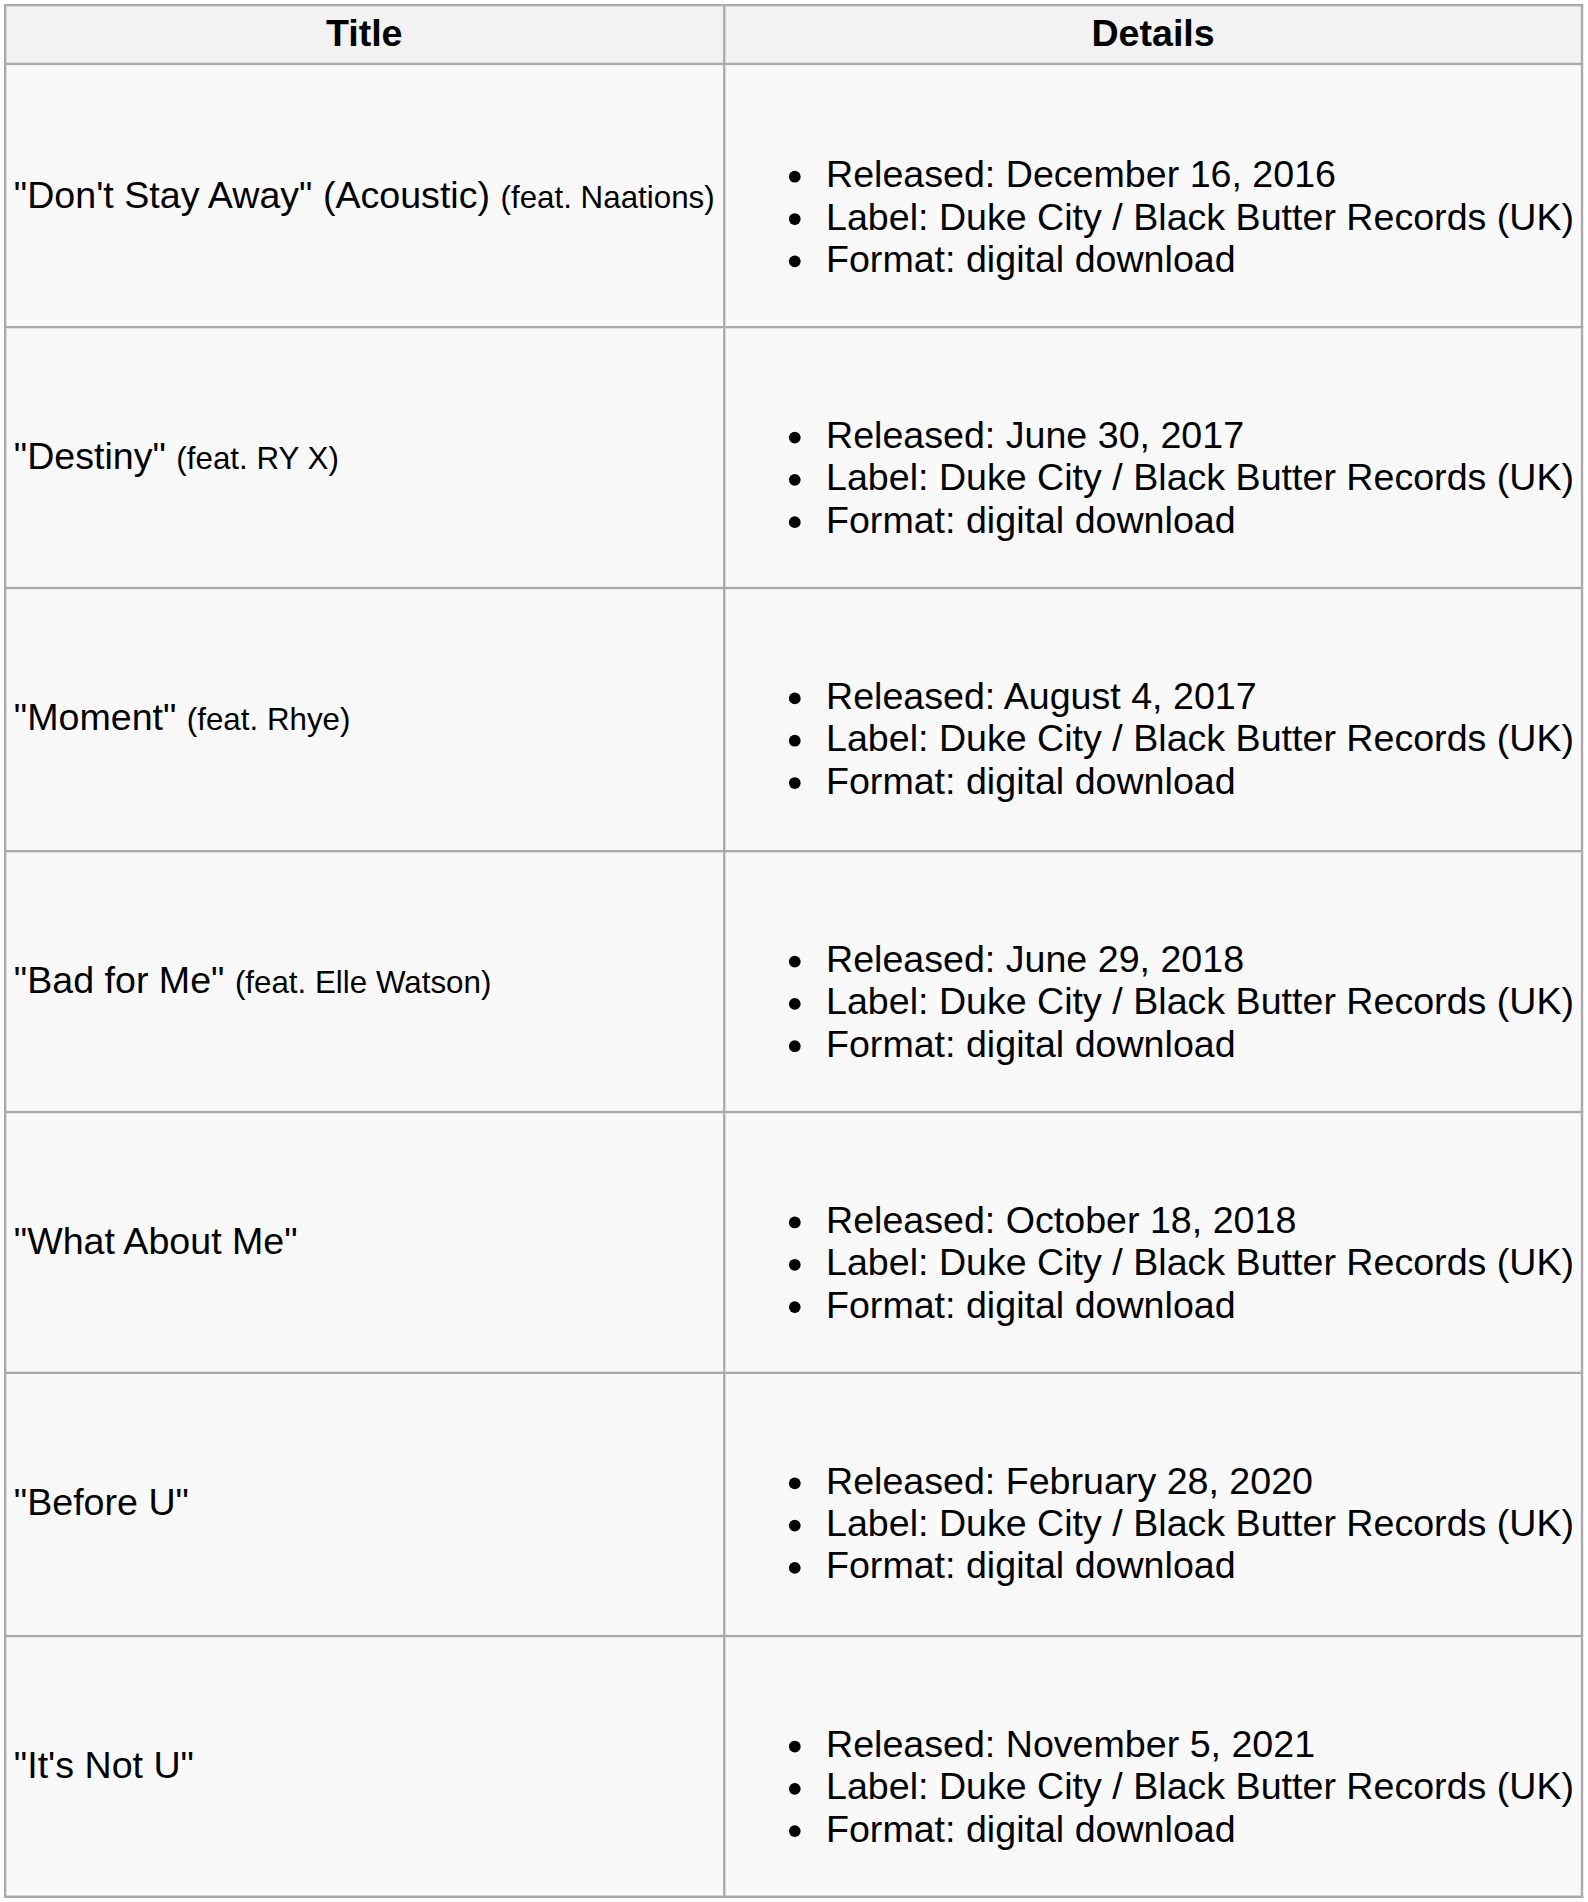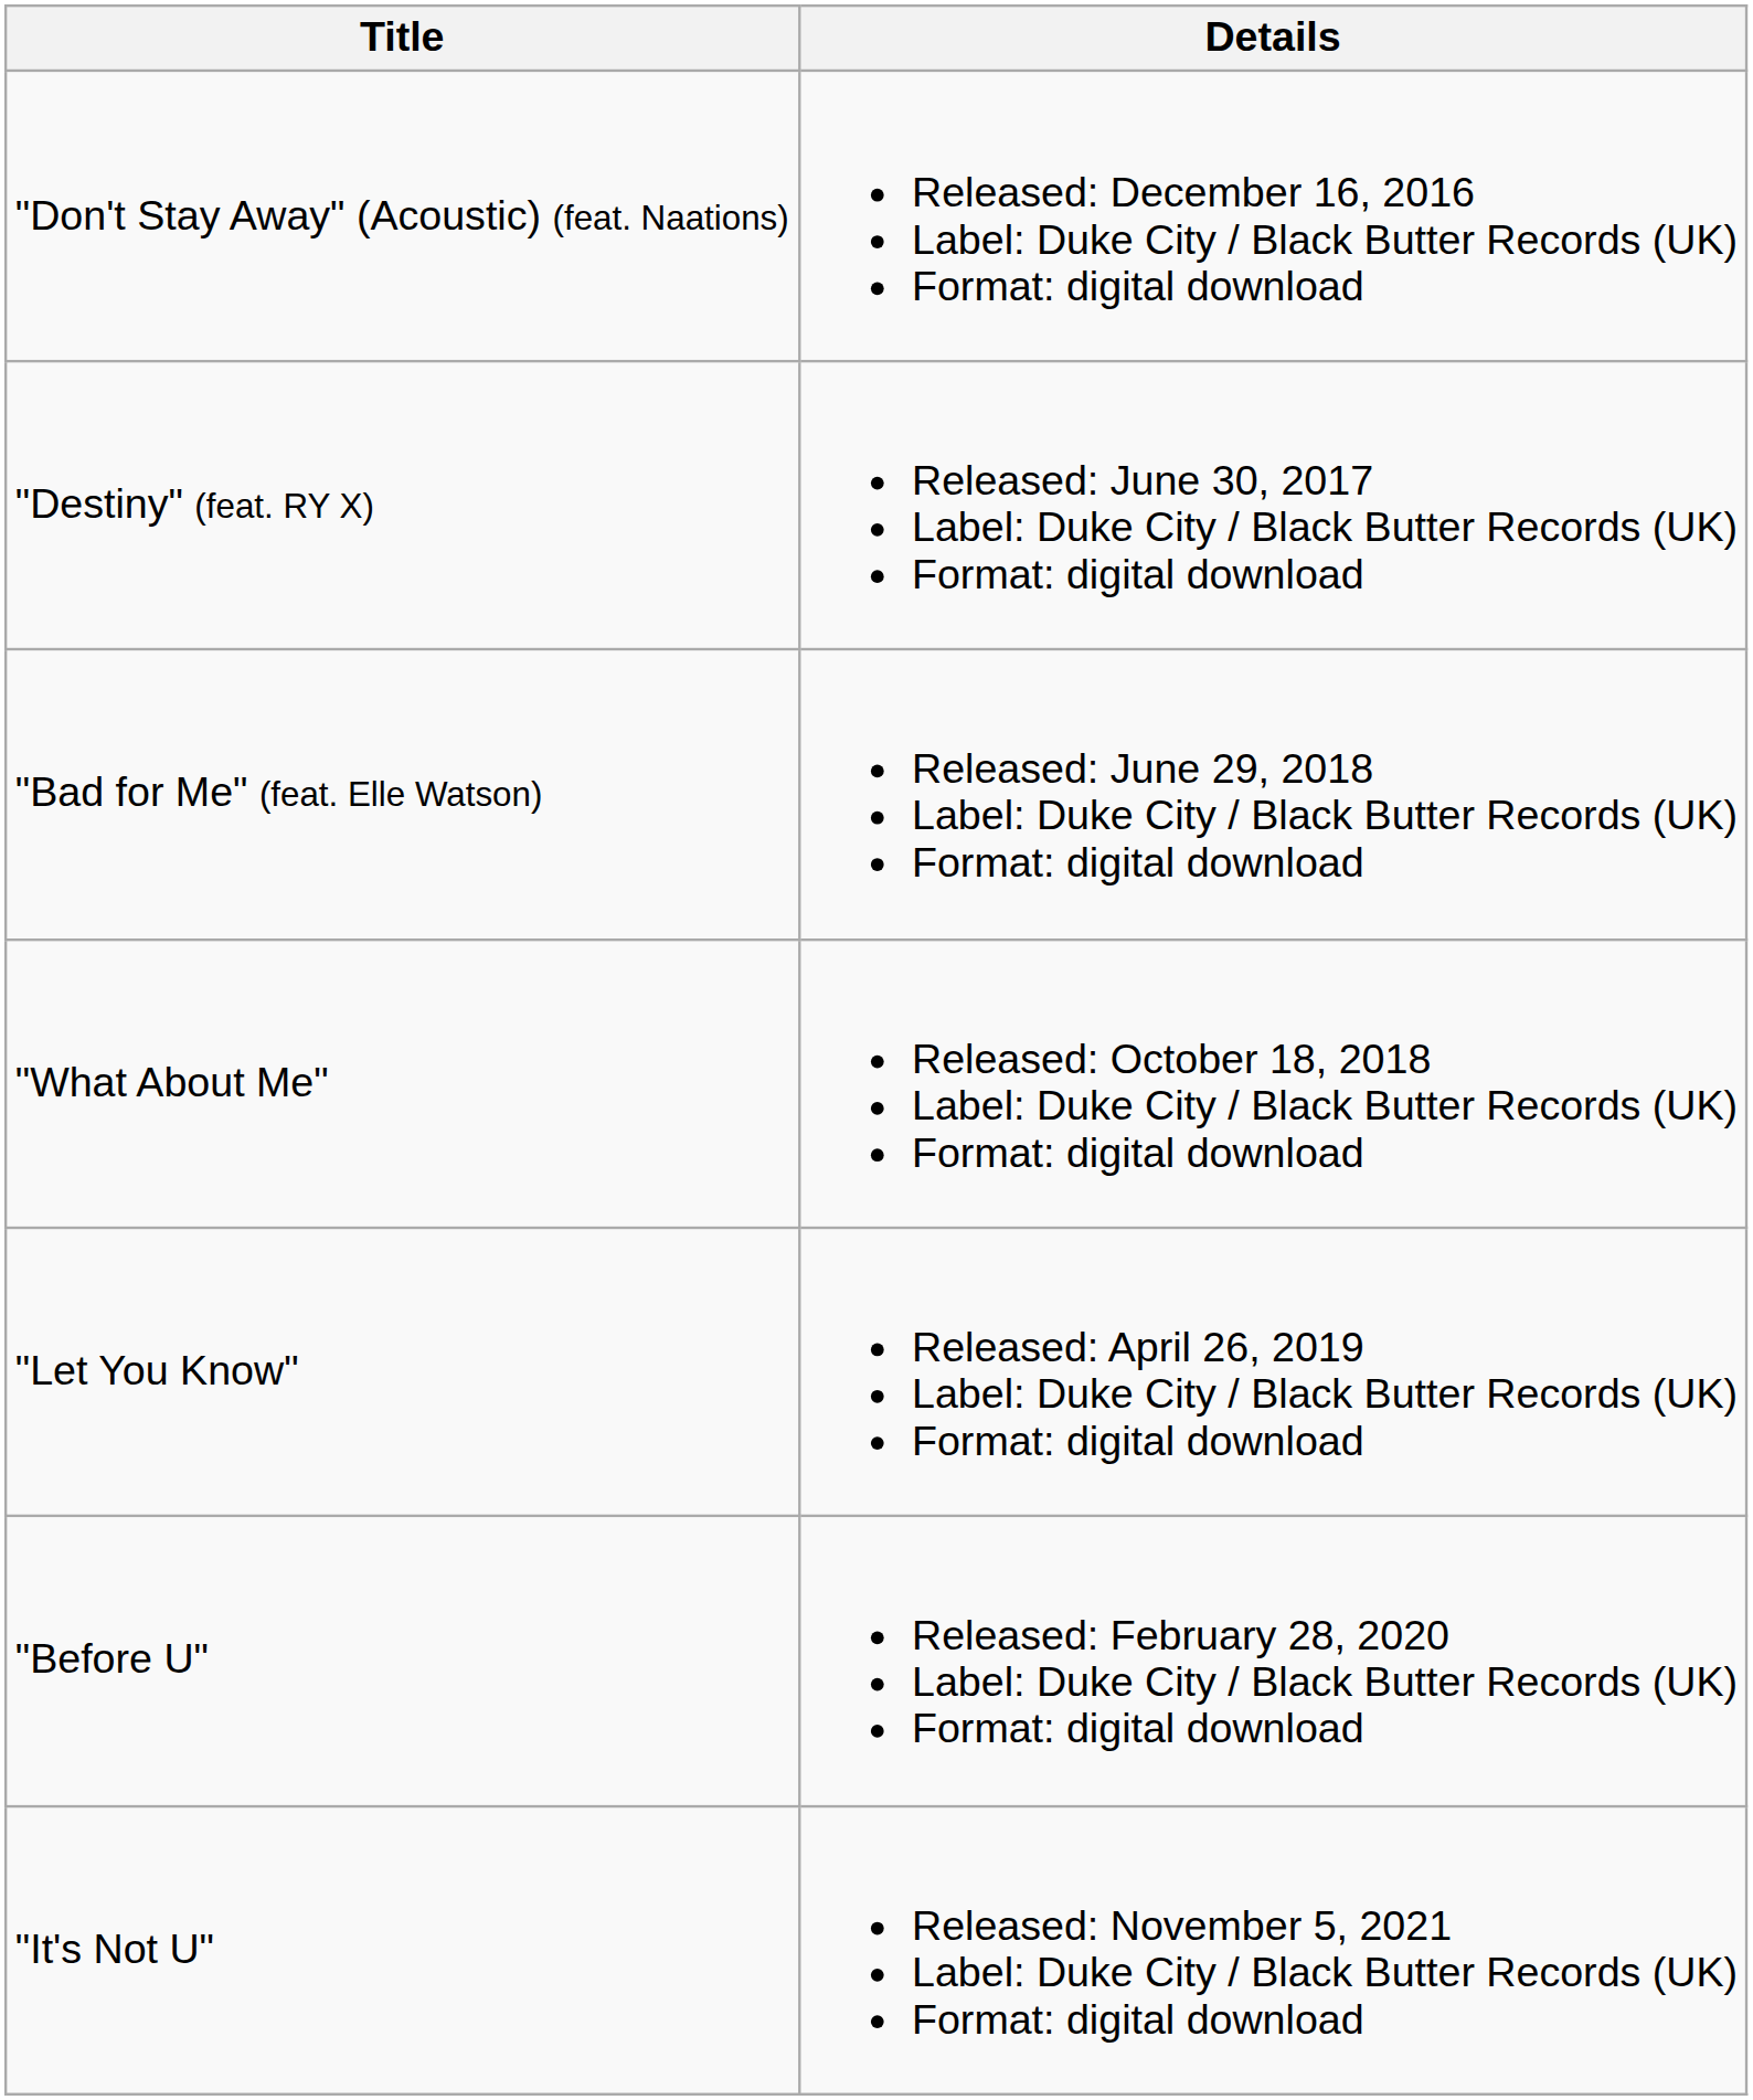 <table class="wikitable">
 <tr>
 <th>Title</th>
 <th>Details</th>
 </tr>
 <tr>
 <td>"Don't Stay Away" (Acoustic) <small>(feat. Naations)</small></td>
 <td><br><ul><li>Released: December 16, 2016</li><li>Label: Duke City / Black Butter Records (UK)</li><li>Format: digital download</li></ul></td>
 </tr>
 <tr>
 <td>"Destiny" <small>(feat. RY X)</small></td>
 <td><br><ul><li>Released: June 30, 2017</li><li>Label: Duke City / Black Butter Records (UK)</li><li>Format: digital download</li></ul></td>
 </tr>
 <tr>
-<td>"Moment" <small>(feat. Rhye)</small></td>
-<td><br><ul><li>Released: August 4, 2017</li><li>Label: Duke City / Black Butter Records (UK)</li><li>Format: digital download</li></ul></td>
-</tr>
-<tr>
 <td>"Bad for Me" <small>(feat. Elle Watson)</small></td>
 <td><br><ul><li>Released: June 29, 2018</li><li>Label: Duke City / Black Butter Records (UK)</li><li>Format: digital download</li></ul></td>
 </tr>
 <tr>
 <td>"What About Me"</td>
 <td><br><ul><li>Released: October 18, 2018</li><li>Label: Duke City / Black Butter Records (UK)</li><li>Format: digital download</li></ul></td>
+</tr>
+<tr>
+<td>"Let You Know"</td>
+<td><br><ul><li>Released: April 26, 2019</li><li>Label: Duke City / Black Butter Records (UK)</li><li>Format: digital download</li></ul></td>
 </tr>
 <tr>
 <td>"Before U"<br></td>
 <td><br><ul><li>Released: February 28, 2020</li><li>Label: Duke City / Black Butter Records (UK)</li><li>Format: digital download</li></ul></td>
 </tr>
 <tr>
 <td>"It's Not U"</td>
 <td><br><ul><li>Released: November 5, 2021</li><li>Label: Duke City / Black Butter Records (UK)</li><li>Format: digital download</li></ul></td>
 </tr>
 <tr>
 </tr>
 </table>
